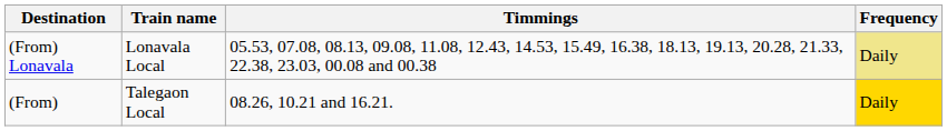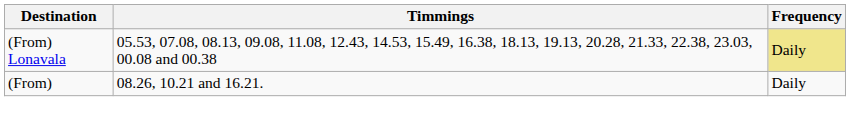 <table class="wikitable" border="1">
 <tr>
 <th>Destination</th>
-<th>Train name</th>
 <th>Timmings</th>
 <th>Frequency</th>
 </tr>
 <tr>
 <td>(From) <a href='#'>Lonavala</a></td>
-<td>Lonavala Local</td>
 <td>05.53, 07.08, 08.13, 09.08, 11.08, 12.43, 14.53, 15.49, 16.38, 18.13, 19.13, 20.28, 21.33, 22.38, 23.03, 00.08 and 00.38</td>
 <td style="background: khaki;">Daily</td>
 </tr>
 <tr>
 <td>(From) </td>
-<td>Talegaon Local</td>
 <td>08.26, 10.21 and 16.21.</td>
-<td style="background: gold;">Daily</td>
+<td>Daily</td>
 </tr>
 </table>
